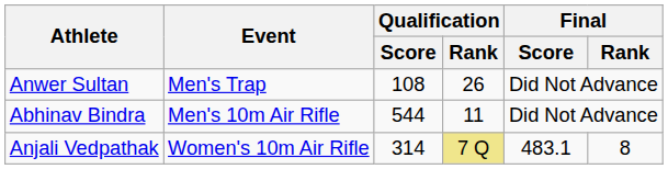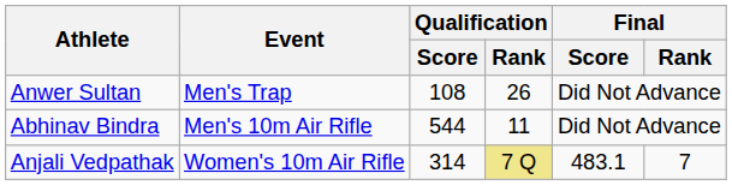 <table class="wikitable" style="text-align:center">
 <tr>
 <th rowspan="2">Athlete</th>
 <th rowspan="2">Event</th>
 <th colspan="2">Qualification</th>
 <th colspan="2">Final</th>
 </tr>
 <tr>
 <th>Score</th>
 <th>Rank</th>
 <th>Score</th>
 <th>Rank</th>
 </tr>
 <tr>
 <td align= left><a href='#'>Anwer Sultan</a></td>
 <td align= left><a href='#'>Men's Trap</a></td>
 <td>108</td>
 <td>26</td>
 <td colspan="2">Did Not Advance</td>
 </tr>
 <tr>
 <td align= left><a href='#'>Abhinav Bindra</a></td>
 <td align= left><a href='#'>Men's 10m Air Rifle</a></td>
 <td>544</td>
 <td>11</td>
 <td colspan="2">Did Not Advance</td>
 </tr>
 <tr>
 <td align= left><a href='#'>Anjali Vedpathak</a></td>
 <td align= left><a href='#'>Women's 10m Air Rifle</a></td>
 <td>314</td>
 <td style="background: khaki;">7 Q</td>
 <td>483.1</td>
-<td>8</td>
+<td>7</td>
 </tr>
 </table>
